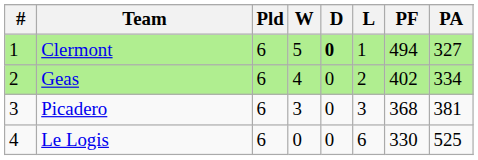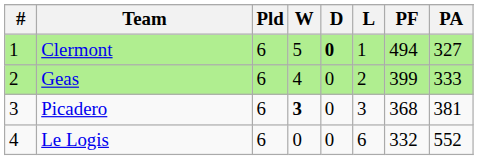 <table class=wikitable>
 <tr align=center>
 </tr>
 <tr>
 <th width=20>#</th>
 <th width=175>Team</th>
 <th width=20>Pld</th>
 <th width=20>W</th>
 <th width=20>D</th>
 <th width=20>L</th>
 <th width=30>PF</th>
 <th width=30>PA</th>
 </tr>
 <tr bgcolor=B0EE90>
 <td>1</td>
 <td align="left"> <a href='#'>Clermont</a></td>
 <td>6</td>
 <td>5</td>
 <td><strong>0</strong></td>
 <td>1</td>
 <td>494</td>
 <td>327</td>
 </tr>
 <tr bgcolor=B0EE90>
 <td>2</td>
 <td align="left"> <a href='#'>Geas</a></td>
 <td>6</td>
 <td>4</td>
 <td>0</td>
 <td>2</td>
-<td>402</td>
-<td>334</td>
+<td>399</td>
+<td>333</td>
 </tr>
 <tr>
 <td>3</td>
 <td align="left"> <a href='#'>Picadero</a></td>
 <td>6</td>
-<td>3</td>
+<td><strong>3</strong></td>
 <td>0</td>
 <td>3</td>
 <td>368</td>
 <td>381</td>
 </tr>
 <tr>
 <td>4</td>
 <td align="left"> <a href='#'>Le Logis</a></td>
 <td>6</td>
 <td>0</td>
 <td>0</td>
 <td>6</td>
-<td>330</td>
-<td>525</td>
+<td>332</td>
+<td>552</td>
 </tr>
 </table>
